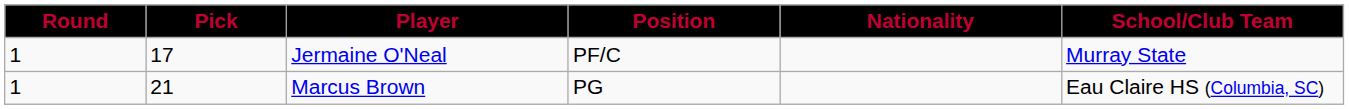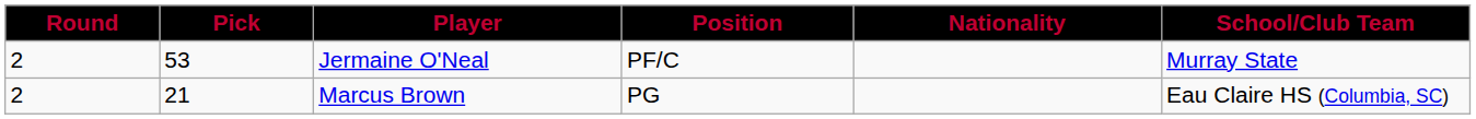 <table class="wikitable sortable sortable">
 <tr>
 <th style="background:#000000;color:#BE0032" width="10%">Round</th>
 <th style="background:#000000;color:#BE0032" width="10%">Pick</th>
 <th style="background:#000000;color:#BE0032" width="20%">Player</th>
 <th style="background:#000000;color:#BE0032" width="15%">Position</th>
 <th style="background:#000000;color:#BE0032" width="20%">Nationality</th>
 <th style="background:#000000;color:#BE0032" width="20%">School/Club Team</th>
 </tr>
 <tr>
-<td>1</td>
-<td>17</td>
+<td>2</td>
+<td>53</td>
 <td><a href='#'>Jermaine O'Neal</a></td>
 <td>PF/C</td>
 <td></td>
 <td><a href='#'>Murray State</a></td>
 </tr>
 <tr>
-<td>1</td>
+<td>2</td>
 <td>21</td>
 <td><a href='#'>Marcus Brown</a></td>
 <td>PG</td>
 <td></td>
 <td>Eau Claire HS <small>(<a href='#'>Columbia, SC</a>)</small></td>
 </tr>
 </table>
